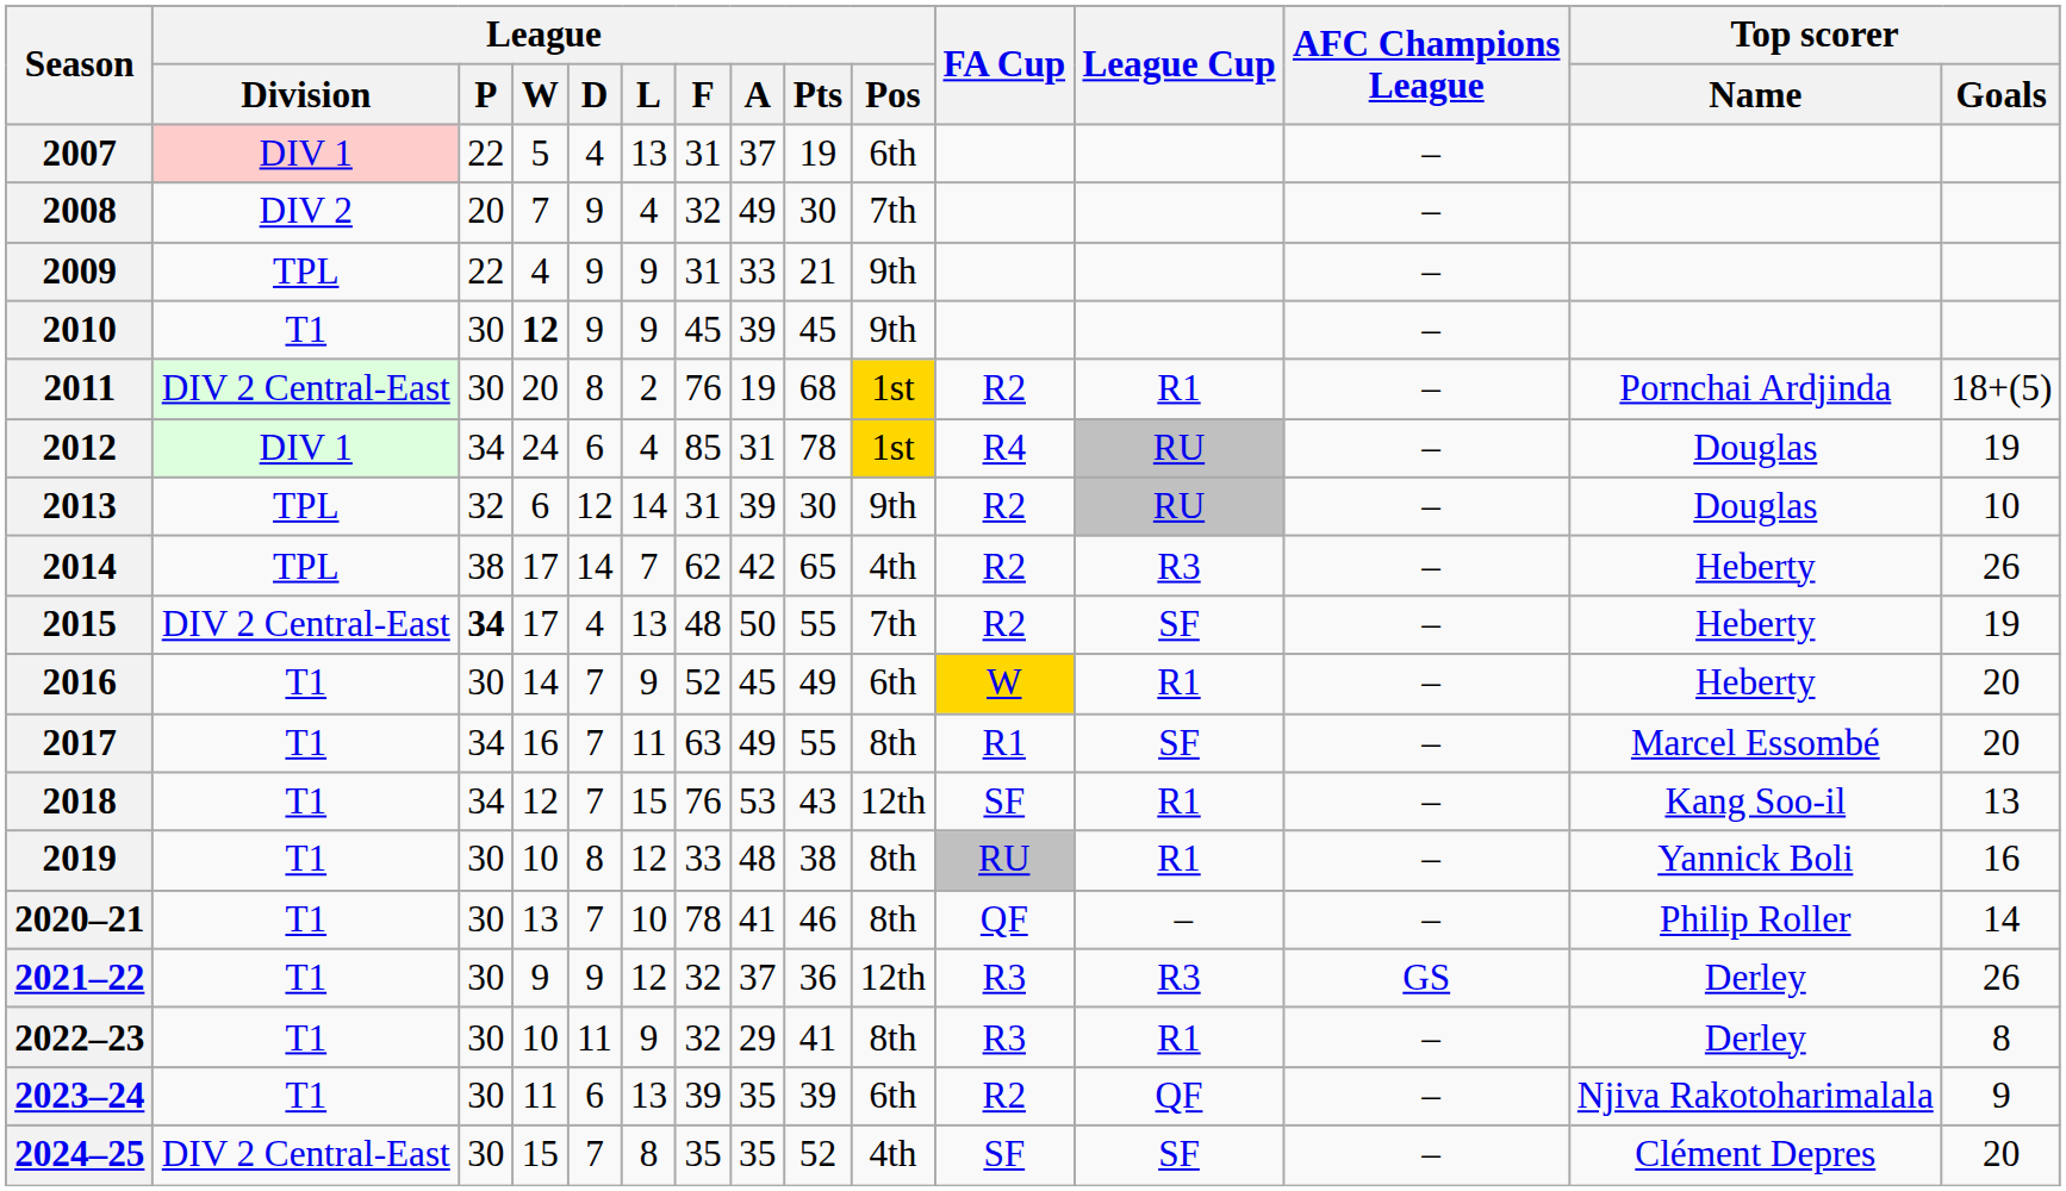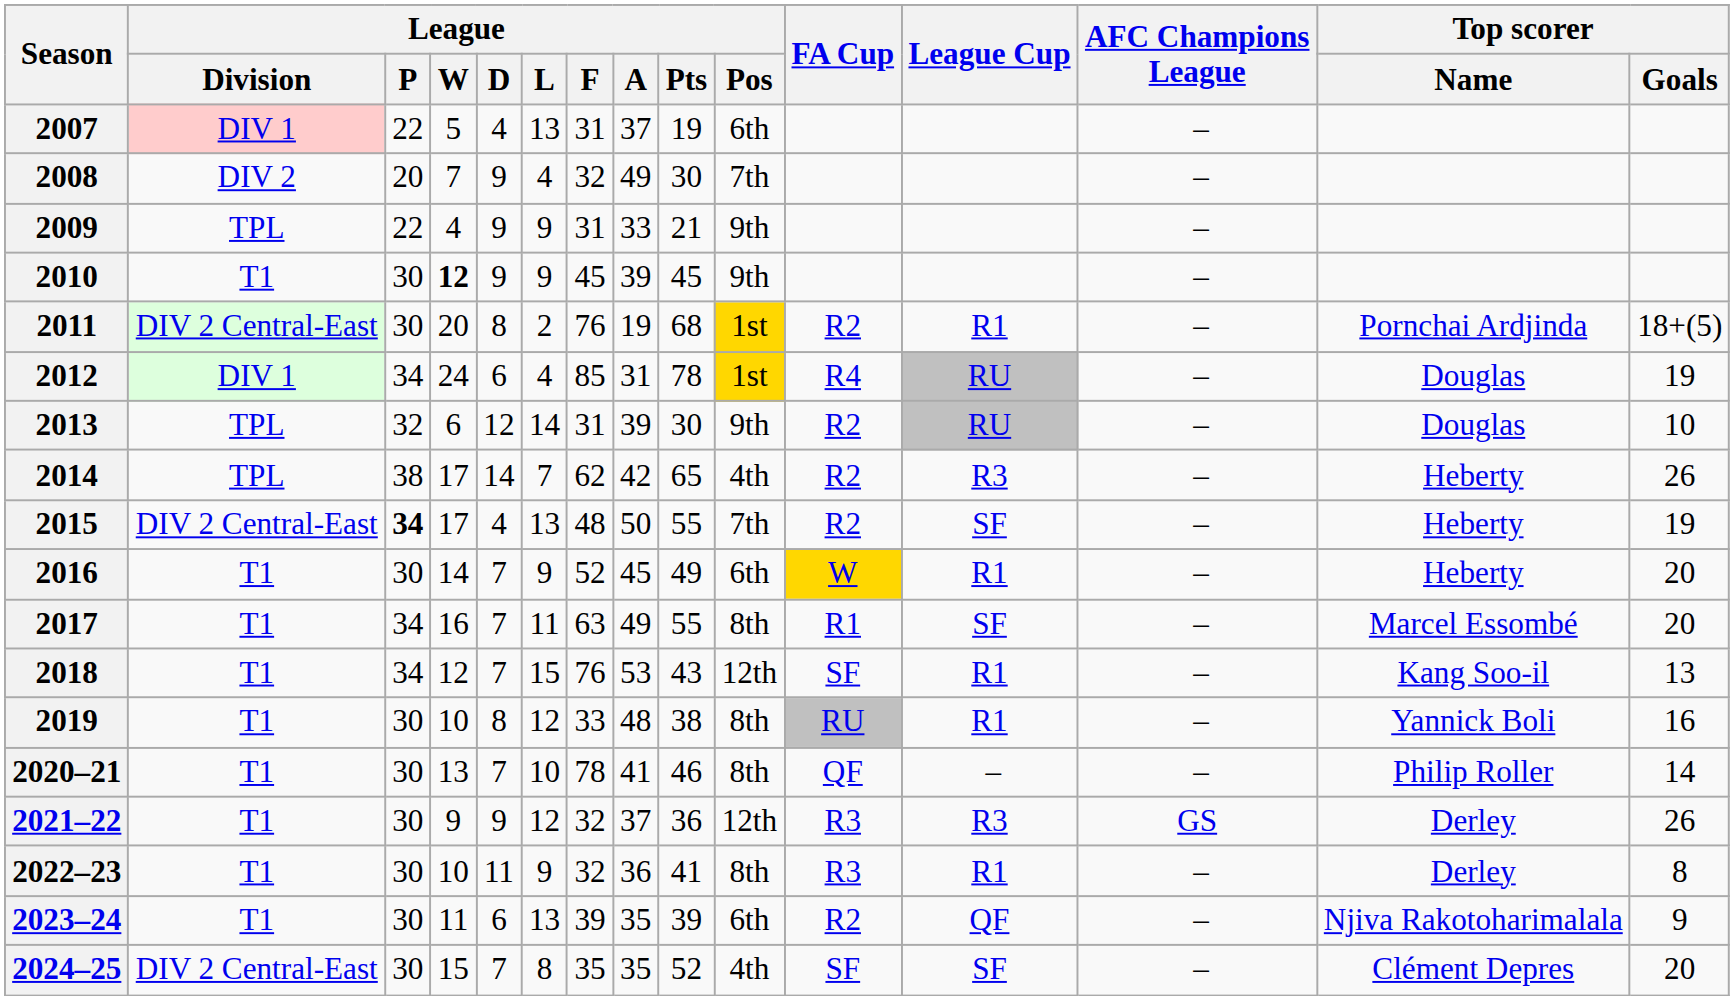 <table class="wikitable" style="text-align: center">
 <tr>
 <th rowspan="2">Season</th>
 <th colspan="9">League</th>
 <th rowspan="2"><a href='#'>FA Cup</a></th>
 <th rowspan="2"><a href='#'>League Cup</a></th>
 <th rowspan="2"><a href='#'>AFC Champions<br>League</a></th>
 <th colspan="2">Top scorer</th>
 </tr>
 <tr>
 <th>Division</th>
 <th>P</th>
 <th>W</th>
 <th>D</th>
 <th>L</th>
 <th>F</th>
 <th>A</th>
 <th>Pts</th>
 <th>Pos</th>
 <th>Name</th>
 <th>Goals</th>
 </tr>
 <tr>
 <th>2007</th>
 <td style="background:#fcc;"><a href='#'>DIV 1</a></td>
 <td>22</td>
 <td>5</td>
 <td>4</td>
 <td>13</td>
 <td>31</td>
 <td>37</td>
 <td>19</td>
 <td>6th</td>
 <td></td>
 <td></td>
 <td> –</td>
 <td></td>
 <td></td>
 </tr>
 <tr>
 <th>2008</th>
 <td><a href='#'>DIV 2</a></td>
 <td>20</td>
 <td>7</td>
 <td>9</td>
 <td>4</td>
 <td>32</td>
 <td>49</td>
 <td>30</td>
 <td>7th</td>
 <td></td>
 <td></td>
 <td> –</td>
 <td></td>
 <td></td>
 </tr>
 <tr>
 <th>2009</th>
 <td><a href='#'>TPL</a></td>
 <td>22</td>
 <td>4</td>
 <td>9</td>
 <td>9</td>
 <td>31</td>
 <td>33</td>
 <td>21</td>
 <td>9th</td>
 <td></td>
 <td></td>
 <td> –</td>
 <td></td>
 <td></td>
 </tr>
 <tr>
 <th>2010</th>
 <td><a href='#'>T1</a></td>
 <td>30</td>
 <td><strong>12</strong></td>
 <td>9</td>
 <td>9</td>
 <td>45</td>
 <td>39</td>
 <td>45</td>
 <td>9th</td>
 <td></td>
 <td></td>
 <td> –</td>
 <td></td>
 <td></td>
 </tr>
 <tr>
 <th>2011</th>
 <td style="background:#dfd;"><a href='#'>DIV 2 Central-East</a></td>
 <td>30</td>
 <td>20</td>
 <td>8</td>
 <td>2</td>
 <td>76</td>
 <td>19</td>
 <td>68</td>
 <td bgcolor="gold">1st</td>
 <td><a href='#'>R2</a></td>
 <td><a href='#'>R1</a></td>
 <td> –</td>
 <td><a href='#'>Pornchai Ardjinda</a></td>
 <td>18+(5)</td>
 </tr>
 <tr>
 <th>2012</th>
 <td style="background:#dfd;"><a href='#'>DIV 1</a></td>
 <td>34</td>
 <td>24</td>
 <td>6</td>
 <td>4</td>
 <td>85</td>
 <td>31</td>
 <td>78</td>
 <td bgcolor="gold">1st</td>
 <td><a href='#'>R4</a></td>
 <td style="background:silver;"><a href='#'>RU</a></td>
 <td> –</td>
 <td><a href='#'>Douglas</a></td>
 <td>19</td>
 </tr>
 <tr>
 <th>2013</th>
 <td><a href='#'>TPL</a></td>
 <td>32</td>
 <td>6</td>
 <td>12</td>
 <td>14</td>
 <td>31</td>
 <td>39</td>
 <td>30</td>
 <td>9th</td>
 <td><a href='#'>R2</a></td>
 <td style="background:silver;"><a href='#'>RU</a></td>
 <td> –</td>
 <td><a href='#'>Douglas</a></td>
 <td>10</td>
 </tr>
 <tr>
 <th>2014</th>
 <td><a href='#'>TPL</a></td>
 <td>38</td>
 <td>17</td>
 <td>14</td>
 <td>7</td>
 <td>62</td>
 <td>42</td>
 <td>65</td>
 <td>4th</td>
 <td><a href='#'>R2</a></td>
 <td><a href='#'>R3</a></td>
 <td> –</td>
 <td><a href='#'>Heberty</a></td>
 <td>26</td>
 </tr>
 <tr>
 <th>2015</th>
 <td><a href='#'>DIV 2 Central-East</a></td>
 <td><strong>34</strong></td>
 <td>17</td>
 <td>4</td>
 <td>13</td>
 <td>48</td>
 <td>50</td>
 <td>55</td>
 <td>7th</td>
 <td><a href='#'>R2</a></td>
 <td><a href='#'>SF</a></td>
 <td> –</td>
 <td><a href='#'>Heberty</a></td>
 <td>19</td>
 </tr>
 <tr>
 <th>2016</th>
 <td><a href='#'>T1</a></td>
 <td>30</td>
 <td>14</td>
 <td>7</td>
 <td>9</td>
 <td>52</td>
 <td>45</td>
 <td>49</td>
 <td>6th</td>
 <td style="background:gold;"><a href='#'>W</a></td>
 <td><a href='#'>R1</a></td>
 <td> –</td>
 <td><a href='#'>Heberty</a></td>
 <td>20</td>
 </tr>
 <tr>
 <th>2017</th>
 <td><a href='#'>T1</a></td>
 <td>34</td>
 <td>16</td>
 <td>7</td>
 <td>11</td>
 <td>63</td>
 <td>49</td>
 <td>55</td>
 <td>8th</td>
 <td><a href='#'>R1</a></td>
 <td><a href='#'>SF</a></td>
 <td> –</td>
 <td><a href='#'>Marcel Essombé</a></td>
 <td>20</td>
 </tr>
 <tr>
 <th>2018</th>
 <td><a href='#'>T1</a></td>
 <td>34</td>
 <td>12</td>
 <td>7</td>
 <td>15</td>
 <td>76</td>
 <td>53</td>
 <td>43</td>
 <td>12th</td>
 <td><a href='#'>SF</a></td>
 <td><a href='#'>R1</a></td>
 <td> –</td>
 <td><a href='#'>Kang Soo-il</a></td>
 <td>13</td>
 </tr>
 <tr>
 <th>2019</th>
 <td><a href='#'>T1</a></td>
 <td>30</td>
 <td>10</td>
 <td>8</td>
 <td>12</td>
 <td>33</td>
 <td>48</td>
 <td>38</td>
 <td>8th</td>
 <td style="background:silver;"><a href='#'>RU</a></td>
 <td><a href='#'>R1</a></td>
 <td> –</td>
 <td><a href='#'>Yannick Boli</a></td>
 <td>16</td>
 </tr>
 <tr>
 <th>2020–21</th>
 <td><a href='#'>T1</a></td>
 <td>30</td>
 <td>13</td>
 <td>7</td>
 <td>10</td>
 <td>78</td>
 <td>41</td>
 <td>46</td>
 <td>8th</td>
 <td><a href='#'>QF</a></td>
 <td> –</td>
 <td> –</td>
 <td><a href='#'>Philip Roller</a></td>
 <td>14</td>
 </tr>
 <tr>
 <th><a href='#'>2021–22</a></th>
 <td><a href='#'>T1</a></td>
 <td>30</td>
 <td>9</td>
 <td>9</td>
 <td>12</td>
 <td>32</td>
 <td>37</td>
 <td>36</td>
 <td>12th</td>
 <td><a href='#'>R3</a></td>
 <td><a href='#'>R3</a></td>
 <td><a href='#'>GS</a></td>
 <td><a href='#'>Derley</a></td>
 <td>26</td>
 </tr>
 <tr>
 <th>2022–23</th>
 <td><a href='#'>T1</a></td>
 <td>30</td>
 <td>10</td>
 <td>11</td>
 <td>9</td>
 <td>32</td>
-<td>29</td>
+<td>36</td>
 <td>41</td>
 <td>8th</td>
 <td><a href='#'>R3</a></td>
 <td><a href='#'>R1</a></td>
 <td> –</td>
 <td><a href='#'>Derley</a></td>
 <td>8</td>
 </tr>
 <tr>
 <th><a href='#'>2023–24</a></th>
 <td><a href='#'>T1</a></td>
 <td>30</td>
 <td>11</td>
 <td>6</td>
 <td>13</td>
 <td>39</td>
 <td>35</td>
 <td>39</td>
 <td>6th</td>
 <td><a href='#'>R2</a></td>
 <td><a href='#'>QF</a></td>
 <td> –</td>
 <td><a href='#'>Njiva Rakotoharimalala</a></td>
 <td>9</td>
 </tr>
 <tr>
 <th><a href='#'>2024–25</a></th>
 <td><a href='#'>DIV 2 Central-East</a></td>
 <td>30</td>
 <td>15</td>
 <td>7</td>
 <td>8</td>
 <td>35</td>
 <td>35</td>
 <td>52</td>
 <td>4th</td>
 <td><a href='#'>SF</a></td>
 <td><a href='#'>SF</a></td>
 <td> –</td>
 <td><a href='#'>Clément Depres</a></td>
 <td>20</td>
 </tr>
 </table>
